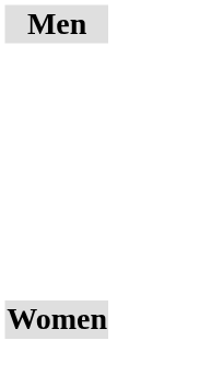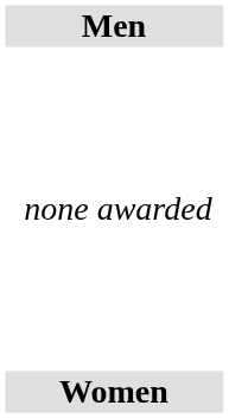 <table>
 <tr bgcolor="DFDFDF">
 <td colspan="4" align="center"><strong>Men</strong></td>
 </tr>
 <tr>
 <td><br></td>
 <td></td>
 <td></td>
 <td></td>
 </tr>
 <tr>
 <td><br></td>
 <td></td>
 <td></td>
 <td></td>
 </tr>
 <tr>
 <td><br></td>
 <td></td>
 <td></td>
+<td></td>
+</tr>
+<tr>
+<td><br></td>
+<td><br></td>
+<td><em>none awarded</em></td>
 <td></td>
 </tr>
 <tr>
 <td><br></td>
 <td></td>
 <td></td>
 <td><br></td>
 </tr>
 <tr>
 <td><br></td>
 <td></td>
 <td></td>
 <td></td>
 </tr>
 <tr>
 <td><br></td>
 <td></td>
 <td></td>
 <td></td>
 </tr>
 <tr bgcolor="DFDFDF">
 <td colspan="4" align="center"><strong>Women</strong></td>
 </tr>
 <tr>
 <td><br></td>
 <td></td>
 <td></td>
 <td></td>
 </tr>
 <tr>
 <td><br></td>
 <td></td>
 <td></td>
 <td></td>
 </tr>
 <tr>
 <td><br></td>
 <td></td>
 <td></td>
 <td></td>
 </tr>
 <tr>
 <td><br></td>
 <td></td>
 <td></td>
 <td></td>
 </tr>
 <tr>
 <td><br></td>
 <td></td>
 <td></td>
 <td></td>
 </tr>
 </table>
